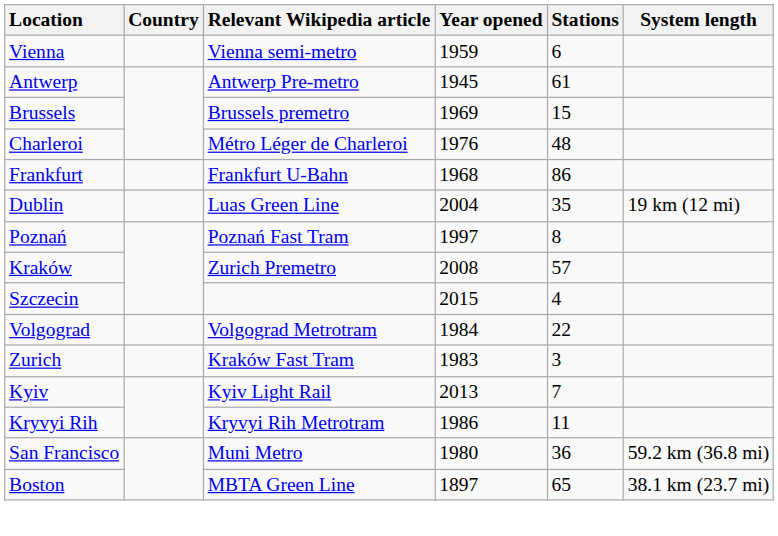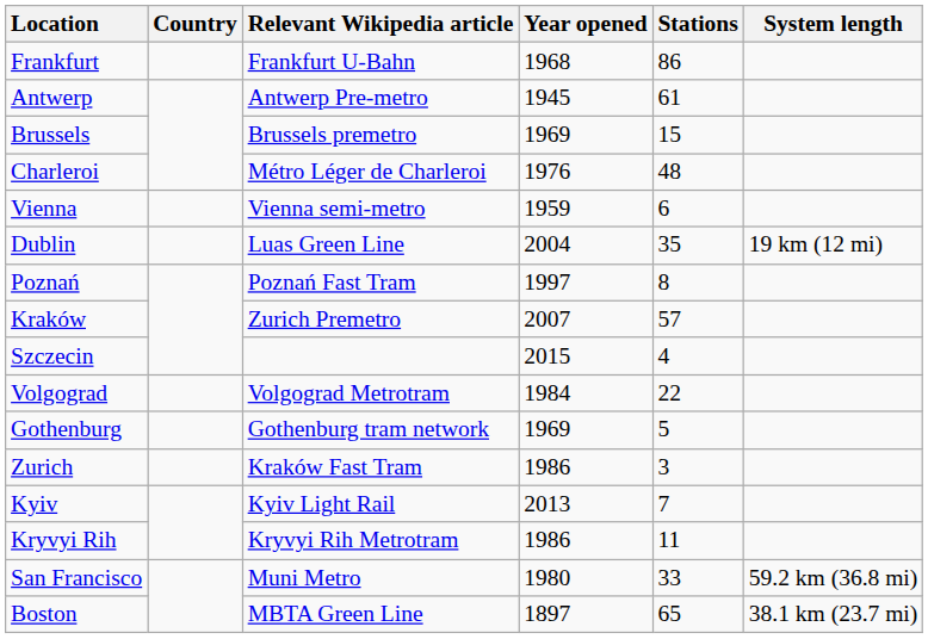 <table class="wikitable sortable">
 <tr>
 <th style="text-align:left;">Location</th>
 <th style="text-align:left;">Country</th>
 <th style="text-align:left;">Relevant Wikipedia article</th>
 <th>Year opened</th>
 <th data-sort-type="number">Stations</th>
 <th data-sort-type="number">System length</th>
 </tr>
-<tr class="sort">
-<td><a href='#'>Vienna</a></td>
+<tr>
+<td><a href='#'>Frankfurt</a></td>
 <td></td>
-<td><a href='#'>Vienna semi-metro</a></td>
-<td style="text-align:left">1959</td>
-<td style="text-align:left">6</td>
+<td><a href='#'>Frankfurt U-Bahn</a></td>
+<td style="text-align:left">1968</td>
+<td style="text-align:left">86</td>
 <td style="text-align:left"></td>
 </tr>
 <tr>
 <td><a href='#'>Antwerp</a></td>
 <td rowspan="3"></td>
 <td><a href='#'>Antwerp Pre-metro</a></td>
 <td style="text-align:left">1945</td>
 <td style="text-align:left">61</td>
 <td style="text-align:left"></td>
 </tr>
 <tr>
 <td><a href='#'>Brussels</a></td>
 <td><a href='#'>Brussels premetro</a></td>
 <td style="text-align:left">1969</td>
 <td style="text-align:left">15</td>
 <td style="text-align:left"></td>
 </tr>
 <tr>
 <td><a href='#'>Charleroi</a></td>
 <td><a href='#'>Métro Léger de Charleroi</a></td>
 <td style="text-align:left">1976</td>
 <td style="text-align:left">48</td>
 <td style="text-align:left"></td>
 </tr>
-<tr>
-<td><a href='#'>Frankfurt</a></td>
+<tr class="sort">
+<td><a href='#'>Vienna</a></td>
 <td></td>
-<td><a href='#'>Frankfurt U-Bahn</a></td>
-<td style="text-align:left">1968</td>
-<td style="text-align:left">86</td>
+<td><a href='#'>Vienna semi-metro</a></td>
+<td style="text-align:left">1959</td>
+<td style="text-align:left">6</td>
 <td style="text-align:left"></td>
 </tr>
 <tr>
 <td><a href='#'>Dublin</a></td>
 <td></td>
 <td><a href='#'>Luas Green Line</a></td>
 <td>2004</td>
 <td>35</td>
 <td>19 km (12 mi)</td>
 </tr>
 <tr>
 <td><a href='#'>Poznań</a></td>
 <td rowspan="3"></td>
 <td><a href='#'>Poznań Fast Tram</a></td>
 <td style="text-align:left">1997</td>
 <td style="text-align:left">8</td>
 <td style="text-align:left"></td>
 </tr>
 <tr>
 <td><a href='#'>Kraków</a></td>
 <td><a href='#'>Zurich Premetro</a></td>
-<td style="text-align:left">2008</td>
+<td style="text-align:left">2007</td>
 <td style="text-align:left">57</td>
 <td style="text-align:left"></td>
 </tr>
 <tr>
 <td><a href='#'>Szczecin</a></td>
 <td></td>
 <td style="text-align:left">2015</td>
 <td style="text-align:left">4</td>
 <td style="text-align:left"></td>
 </tr>
 <tr>
 <td><a href='#'>Volgograd</a></td>
 <td></td>
 <td><a href='#'>Volgograd Metrotram</a></td>
 <td>1984</td>
 <td>22</td>
 <td></td>
 </tr>
 <tr>
+<td><a href='#'>Gothenburg</a></td>
+<td></td>
+<td><a href='#'>Gothenburg tram network</a></td>
+<td style="text-align:left">1969</td>
+<td style="text-align:left">5</td>
+<td style="text-align:left"></td>
+</tr>
+<tr>
 <td><a href='#'>Zurich</a></td>
 <td></td>
 <td><a href='#'>Kraków Fast Tram</a></td>
-<td style="text-align:left">1983</td>
+<td style="text-align:left">1986</td>
 <td style="text-align:left">3</td>
 <td style="text-align:left"></td>
 </tr>
 <tr>
 <td><a href='#'>Kyiv</a></td>
 <td rowspan="2"></td>
 <td><a href='#'>Kyiv Light Rail</a></td>
 <td style="text-align:left">2013</td>
 <td style="text-align:left">7</td>
 <td style="text-align:left"></td>
 </tr>
 <tr>
 <td><a href='#'>Kryvyi Rih</a></td>
 <td><a href='#'>Kryvyi Rih Metrotram</a></td>
 <td style="text-align:left">1986</td>
 <td style="text-align:left">11</td>
 <td style="text-align:left"></td>
 </tr>
 <tr>
 <td><a href='#'>San Francisco</a></td>
 <td rowspan="2"></td>
 <td><a href='#'>Muni Metro</a></td>
 <td>1980</td>
-<td>36</td>
+<td>33</td>
 <td>59.2 km (36.8 mi)</td>
 </tr>
 <tr>
 <td><a href='#'>Boston</a></td>
 <td><a href='#'>MBTA Green Line</a></td>
 <td>1897</td>
 <td>65</td>
 <td>38.1 km (23.7 mi)</td>
 </tr>
 </table>
